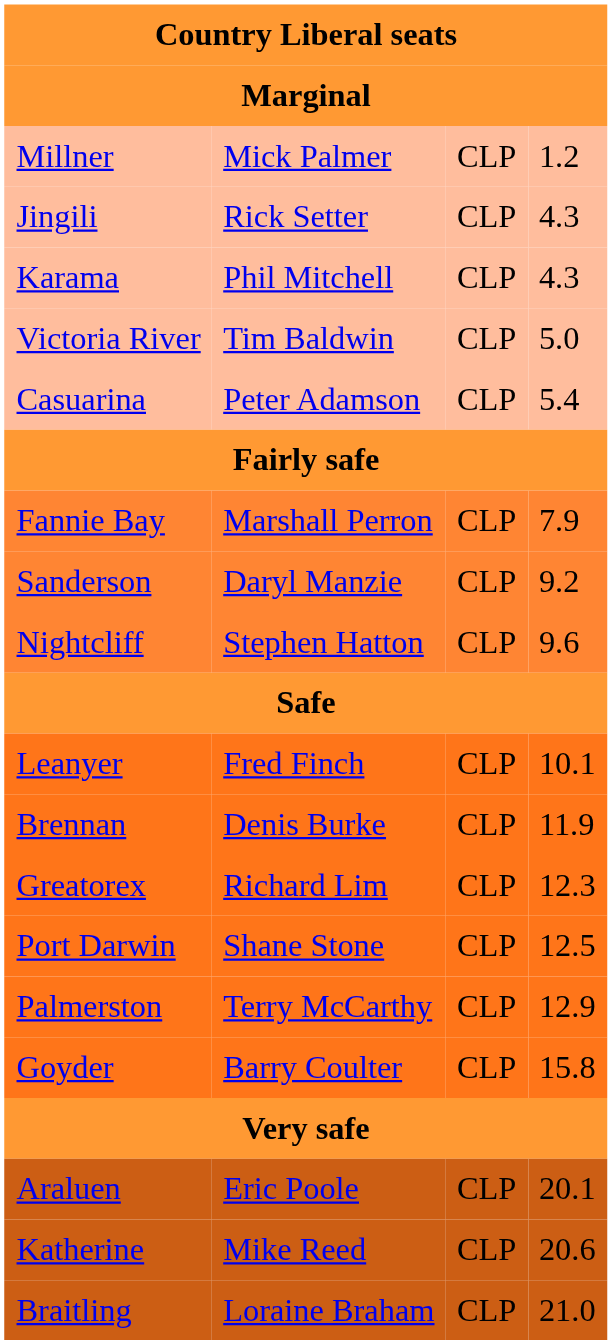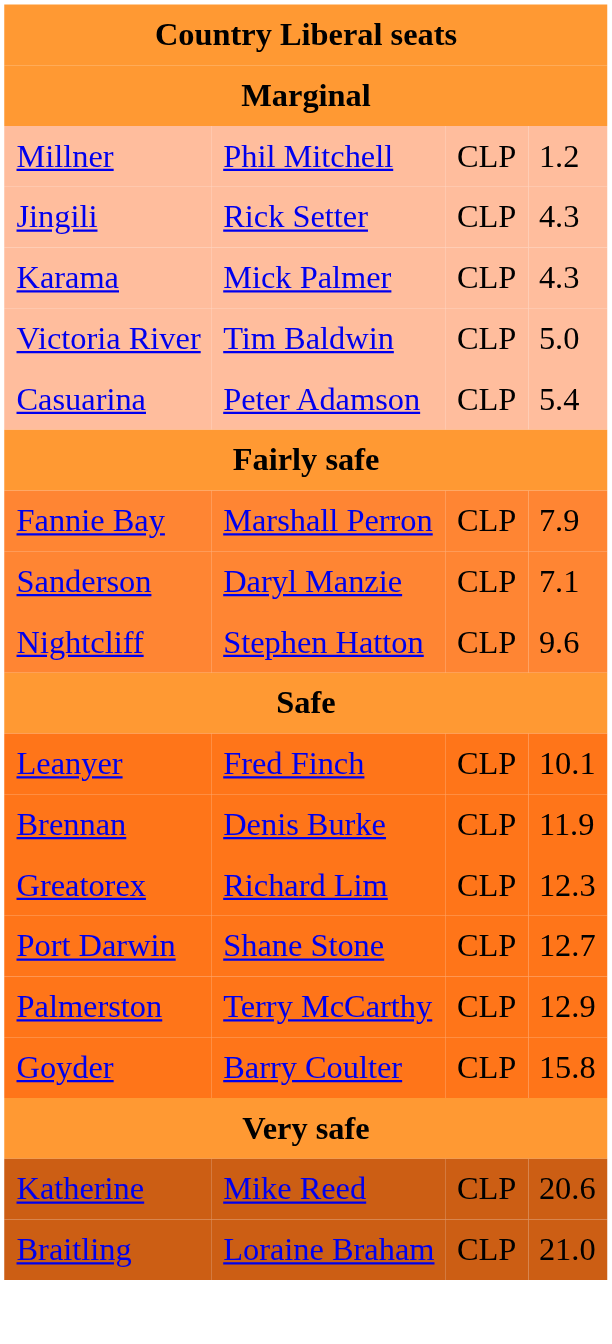 <table class="toccolours" align="left" cellpadding="5" cellspacing="0" style="margin-right: .5em; margin-top: .4em; font-size: 90%; float:right">
 <tr>
 <td colspan="4"  style="text-align:center; background:#ff9933;"><span><strong>Country Liberal seats</strong></span></td>
 </tr>
 <tr>
 <td colspan="4"  style="text-align:center; background:#ff9933;"><span><strong>Marginal</strong></span></td>
 </tr>
 <tr>
 <td style="text-align:left; background:#FFBD9D;"><a href='#'>Millner</a></td>
-<td style="text-align:left; background:#FFBD9D;"><a href='#'>Mick Palmer</a></td>
+<td style="text-align:left; background:#FFBD9D;"><a href='#'>Phil Mitchell</a></td>
 <td style="text-align:left; background:#FFBD9D;">CLP</td>
 <td style="text-align:left; background:#FFBD9D;">1.2</td>
 </tr>
 <tr>
 <td style="text-align:left; background:#FFBD9D;"><a href='#'>Jingili</a></td>
 <td style="text-align:left; background:#FFBD9D;"><a href='#'>Rick Setter</a></td>
 <td style="text-align:left; background:#FFBD9D;">CLP</td>
 <td style="text-align:left; background:#FFBD9D;">4.3</td>
 </tr>
 <tr>
 <td style="text-align:left; background:#FFBD9D;"><a href='#'>Karama</a></td>
-<td style="text-align:left; background:#FFBD9D;"><a href='#'>Phil Mitchell</a></td>
+<td style="text-align:left; background:#FFBD9D;"><a href='#'>Mick Palmer</a></td>
 <td style="text-align:left; background:#FFBD9D;">CLP</td>
 <td style="text-align:left; background:#FFBD9D;">4.3</td>
 </tr>
 <tr>
 <td style="text-align:left; background:#FFBD9D;"><a href='#'>Victoria River</a></td>
 <td style="text-align:left; background:#FFBD9D;"><a href='#'>Tim Baldwin</a></td>
 <td style="text-align:left; background:#FFBD9D;">CLP</td>
 <td style="text-align:left; background:#FFBD9D;">5.0</td>
 </tr>
 <tr>
 <td style="text-align:left; background:#FFBD9D;"><a href='#'>Casuarina</a></td>
 <td style="text-align:left; background:#FFBD9D;"><a href='#'>Peter Adamson</a></td>
 <td style="text-align:left; background:#FFBD9D;">CLP</td>
 <td style="text-align:left; background:#FFBD9D;">5.4</td>
 </tr>
 <tr>
 <td colspan="4"  style="text-align:center; background:#ff9933;"><span><strong>Fairly safe</strong></span></td>
 </tr>
 <tr>
 <td style="text-align:left; background:#FF8533;"><a href='#'>Fannie Bay</a></td>
 <td style="text-align:left; background:#FF8533;"><a href='#'>Marshall Perron</a></td>
 <td style="text-align:left; background:#FF8533;">CLP</td>
 <td style="text-align:left; background:#FF8533;">7.9</td>
 </tr>
 <tr>
 <td style="text-align:left; background:#FF8533;"><a href='#'>Sanderson</a></td>
 <td style="text-align:left; background:#FF8533;"><a href='#'>Daryl Manzie</a></td>
 <td style="text-align:left; background:#FF8533;">CLP</td>
-<td style="text-align:left; background:#FF8533;">9.2</td>
+<td style="text-align:left; background:#FF8533;">7.1</td>
 </tr>
 <tr>
 <td style="text-align:left; background:#FF8533;"><a href='#'>Nightcliff</a></td>
 <td style="text-align:left; background:#FF8533;"><a href='#'>Stephen Hatton</a></td>
 <td style="text-align:left; background:#FF8533;">CLP</td>
 <td style="text-align:left; background:#FF8533;">9.6</td>
 </tr>
 <tr>
 <td colspan="4"  style="text-align:center; background:#ff9933;"><span><strong>Safe</strong></span></td>
 </tr>
 <tr>
 <td style="text-align:left; background:#FF7519;"><a href='#'>Leanyer</a></td>
 <td style="text-align:left; background:#FF7519;"><a href='#'>Fred Finch</a></td>
 <td style="text-align:left; background:#FF7519;">CLP</td>
 <td style="text-align:left; background:#FF7519;">10.1</td>
 </tr>
 <tr>
 <td style="text-align:left; background:#FF7519;"><a href='#'>Brennan</a></td>
 <td style="text-align:left; background:#FF7519;"><a href='#'>Denis Burke</a></td>
 <td style="text-align:left; background:#FF7519;">CLP</td>
 <td style="text-align:left; background:#FF7519;">11.9</td>
 </tr>
 <tr>
 <td style="text-align:left; background:#FF7519;"><a href='#'>Greatorex</a></td>
 <td style="text-align:left; background:#FF7519;"><a href='#'>Richard Lim</a></td>
 <td style="text-align:left; background:#FF7519;">CLP</td>
 <td style="text-align:left; background:#FF7519;">12.3</td>
 </tr>
 <tr>
 <td style="text-align:left; background:#FF7519;"><a href='#'>Port Darwin</a></td>
 <td style="text-align:left; background:#FF7519;"><a href='#'>Shane Stone</a></td>
 <td style="text-align:left; background:#FF7519;">CLP</td>
-<td style="text-align:left; background:#FF7519;">12.5</td>
+<td style="text-align:left; background:#FF7519;">12.7</td>
 </tr>
 <tr>
 <td style="text-align:left; background:#FF7519;"><a href='#'>Palmerston</a></td>
 <td style="text-align:left; background:#FF7519;"><a href='#'>Terry McCarthy</a></td>
 <td style="text-align:left; background:#FF7519;">CLP</td>
 <td style="text-align:left; background:#FF7519;">12.9</td>
 </tr>
 <tr>
 <td style="text-align:left; background:#FF7519;"><a href='#'>Goyder</a></td>
 <td style="text-align:left; background:#FF7519;"><a href='#'>Barry Coulter</a></td>
 <td style="text-align:left; background:#FF7519;">CLP</td>
 <td style="text-align:left; background:#FF7519;">15.8</td>
 </tr>
 <tr>
 <td colspan="4"  style="text-align:center; background:#ff9933;"><span><strong>Very safe</strong></span></td>
 </tr>
 <tr>
-<td style="text-align:left; background:#CC5E14;"><a href='#'>Araluen</a></td>
-<td style="text-align:left; background:#CC5E14;"><a href='#'>Eric Poole</a></td>
-<td style="text-align:left; background:#CC5E14;">CLP</td>
-<td style="text-align:left; background:#CC5E14;">20.1</td>
-</tr>
-<tr>
 <td style="text-align:left; background:#CC5E14;"><a href='#'>Katherine</a></td>
 <td style="text-align:left; background:#CC5E14;"><a href='#'>Mike Reed</a></td>
 <td style="text-align:left; background:#CC5E14;">CLP</td>
 <td style="text-align:left; background:#CC5E14;">20.6</td>
 </tr>
 <tr>
 <td style="text-align:left; background:#CC5E14;"><a href='#'>Braitling</a></td>
 <td style="text-align:left; background:#CC5E14;"><a href='#'>Loraine Braham</a></td>
 <td style="text-align:left; background:#CC5E14;">CLP</td>
 <td style="text-align:left; background:#CC5E14;">21.0</td>
 </tr>
 </table>
